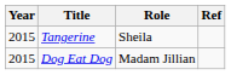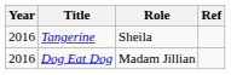 <table class="wikitable sortable">
 <tr>
 <th>Year</th>
 <th>Title</th>
 <th>Role</th>
 <th>Ref</th>
 </tr>
 <tr>
-<td>2015</td>
+<td>2016</td>
 <td><em><a href='#'>Tangerine</a></em></td>
 <td>Sheila</td>
 <td></td>
 </tr>
 <tr>
-<td>2015</td>
+<td>2016</td>
 <td><em><a href='#'>Dog Eat Dog</a></em></td>
 <td>Madam Jillian</td>
 <td></td>
 </tr>
 </table>
